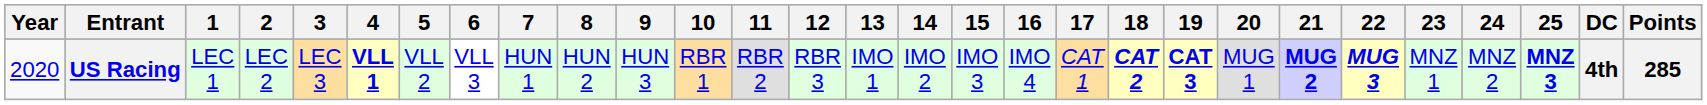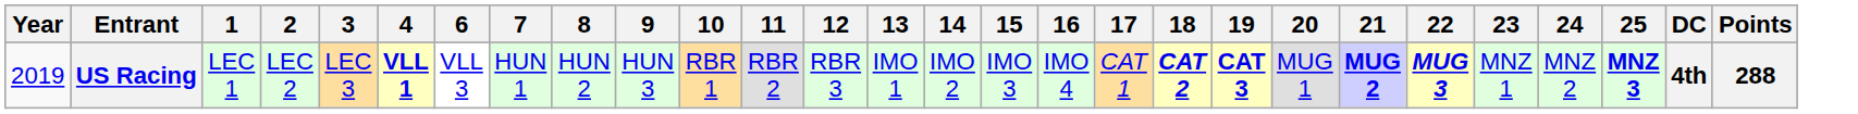 <table class="wikitable" style="text-align:center; font-size:85%">
 <tr>
 <th>Year</th>
 <th>Entrant</th>
 <th>1</th>
 <th>2</th>
 <th>3</th>
 <th>4</th>
-<th>5</th>
 <th>6</th>
 <th>7</th>
 <th>8</th>
 <th>9</th>
 <th>10</th>
 <th>11</th>
 <th>12</th>
 <th>13</th>
 <th>14</th>
 <th>15</th>
 <th>16</th>
 <th>17</th>
 <th>18</th>
 <th>19</th>
 <th>20</th>
 <th>21</th>
 <th>22</th>
 <th>23</th>
 <th>24</th>
 <th>25</th>
 <th>DC</th>
 <th>Points</th>
 </tr>
 <tr>
-<td><a href='#'>2020</a></td>
+<td><a href='#'>2019</a></td>
 <th nowrap><a href='#'>US Racing</a></th>
 <td style="background:#DFFFDF;"><a href='#'>LEC<br>1</a><br></td>
 <td style="background:#DFFFDF;"><a href='#'>LEC<br>2</a><br></td>
 <td style="background:#FFDF9F;"><a href='#'>LEC<br>3</a><br></td>
 <td style="background:#FFFFBF;"><strong><a href='#'>VLL<br>1</a></strong><br></td>
-<td style="background:#DFFFDF;"><a href='#'>VLL<br>2</a><br></td>
 <td style="background:#FFFFFF;"><a href='#'>VLL<br>3</a><br></td>
 <td style="background:#DFFFDF;"><a href='#'>HUN<br>1</a><br></td>
 <td style="background:#DFFFDF;"><a href='#'>HUN<br>2</a><br></td>
 <td style="background:#DFFFDF;"><a href='#'>HUN<br>3</a><br></td>
 <td style="background:#FFDF9F;"><a href='#'>RBR<br>1</a><br></td>
 <td style="background:#DFDFDF;"><a href='#'>RBR<br>2</a><br></td>
 <td style="background:#DFFFDF;"><a href='#'>RBR<br>3</a><br></td>
 <td style="background:#DFFFDF;"><a href='#'>IMO<br>1</a><br></td>
 <td style="background:#DFFFDF;"><a href='#'>IMO<br>2</a><br></td>
 <td style="background:#DFFFDF;"><a href='#'>IMO<br>3</a><br></td>
 <td style="background:#DFFFDF;"><a href='#'>IMO<br>4</a><br></td>
 <td style="background:#FFDF9F;"><em><a href='#'>CAT<br>1</a></em><br></td>
 <td style="background:#FFFFBF;"><strong><em><a href='#'>CAT<br>2</a></em></strong><br></td>
 <td style="background:#FFFFBF;"><strong><a href='#'>CAT<br>3</a></strong><br></td>
 <td style="background:#DFDFDF;"><a href='#'>MUG<br>1</a><br></td>
 <td style="background:#CFCFFF;"><strong><a href='#'>MUG<br>2</a></strong><br></td>
 <td style="background:#FFFFBF;"><strong><em><a href='#'>MUG<br>3</a></em></strong><br></td>
 <td style="background:#DFFFDF;"><a href='#'>MNZ<br>1</a><br></td>
 <td style="background:#DFFFDF;"><a href='#'>MNZ<br>2</a><br></td>
 <td style="background:#DFFFDF;"><strong><a href='#'>MNZ<br>3</a><br></strong></td>
 <th>4th</th>
-<th>285</th>
+<th>288</th>
 </tr>
 </table>
